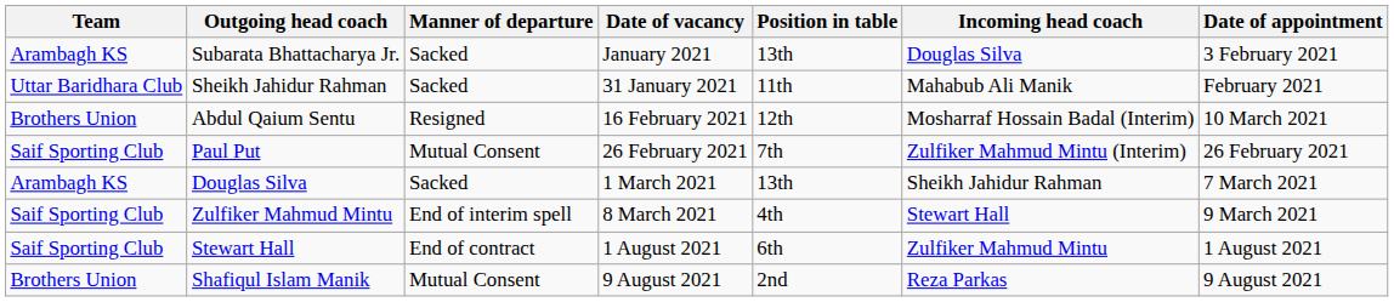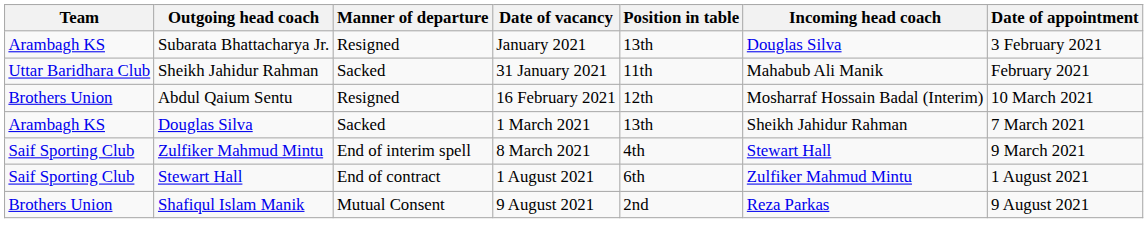 <table class="wikitable sortable">
 <tr>
 <th>Team</th>
 <th>Outgoing head coach</th>
 <th>Manner of departure</th>
 <th>Date of vacancy</th>
 <th>Position in table</th>
 <th>Incoming head coach</th>
 <th>Date of appointment</th>
 </tr>
 <tr>
 <td><a href='#'>Arambagh KS</a></td>
 <td> Subarata Bhattacharya Jr.</td>
-<td>Sacked</td>
+<td>Resigned</td>
 <td>January 2021</td>
 <td>13th</td>
 <td> <a href='#'>Douglas Silva</a></td>
 <td>3 February 2021</td>
 </tr>
 <tr>
 <td><a href='#'>Uttar Baridhara Club</a></td>
 <td> Sheikh Jahidur Rahman</td>
 <td>Sacked</td>
 <td>31 January 2021</td>
 <td>11th</td>
 <td> Mahabub Ali Manik</td>
 <td>February 2021</td>
 </tr>
 <tr>
 <td><a href='#'>Brothers Union</a></td>
 <td> Abdul Qaium Sentu</td>
 <td>Resigned</td>
 <td>16 February 2021</td>
 <td>12th</td>
 <td> Mosharraf Hossain Badal (Interim)</td>
 <td>10 March 2021</td>
-</tr>
-<tr>
-<td><a href='#'>Saif Sporting Club</a></td>
-<td> <a href='#'>Paul Put</a></td>
-<td>Mutual Consent</td>
-<td>26 February 2021</td>
-<td>7th</td>
-<td> <a href='#'>Zulfiker Mahmud Mintu</a> (Interim)</td>
-<td>26 February 2021</td>
 </tr>
 <tr>
 <td><a href='#'>Arambagh KS</a></td>
 <td> <a href='#'>Douglas Silva</a></td>
 <td>Sacked</td>
 <td>1 March 2021</td>
 <td>13th</td>
 <td> Sheikh Jahidur Rahman</td>
 <td>7 March 2021</td>
 </tr>
 <tr>
 <td><a href='#'>Saif Sporting Club</a></td>
 <td> <a href='#'>Zulfiker Mahmud Mintu</a></td>
 <td>End of interim spell</td>
 <td>8 March 2021</td>
 <td>4th</td>
 <td> <a href='#'>Stewart Hall</a></td>
 <td>9 March 2021</td>
 </tr>
 <tr>
 <td><a href='#'>Saif Sporting Club</a></td>
 <td> <a href='#'>Stewart Hall</a></td>
 <td>End of contract</td>
 <td>1 August 2021</td>
 <td>6th</td>
 <td> <a href='#'>Zulfiker Mahmud Mintu</a></td>
 <td>1 August 2021</td>
 </tr>
 <tr>
 <td><a href='#'>Brothers Union</a></td>
 <td> <a href='#'>Shafiqul Islam Manik</a></td>
 <td>Mutual Consent</td>
 <td>9 August 2021</td>
 <td>2nd</td>
 <td> <a href='#'>Reza Parkas</a></td>
 <td>9 August 2021</td>
 </tr>
 </table>
